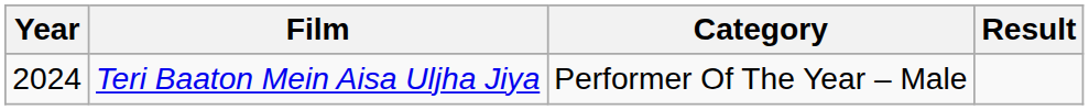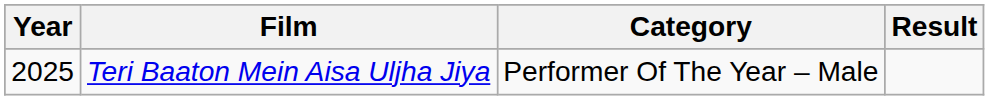 <table class="wikitable">
 <tr>
 <th>Year</th>
 <th>Film</th>
 <th>Category</th>
 <th>Result</th>
 </tr>
 <tr>
-<td>2024</td>
+<td>2025</td>
 <td><em><a href='#'>Teri Baaton Mein Aisa Uljha Jiya</a></em></td>
 <td>Performer Of The Year – Male</td>
 <td></td>
 </tr>
 </table>
